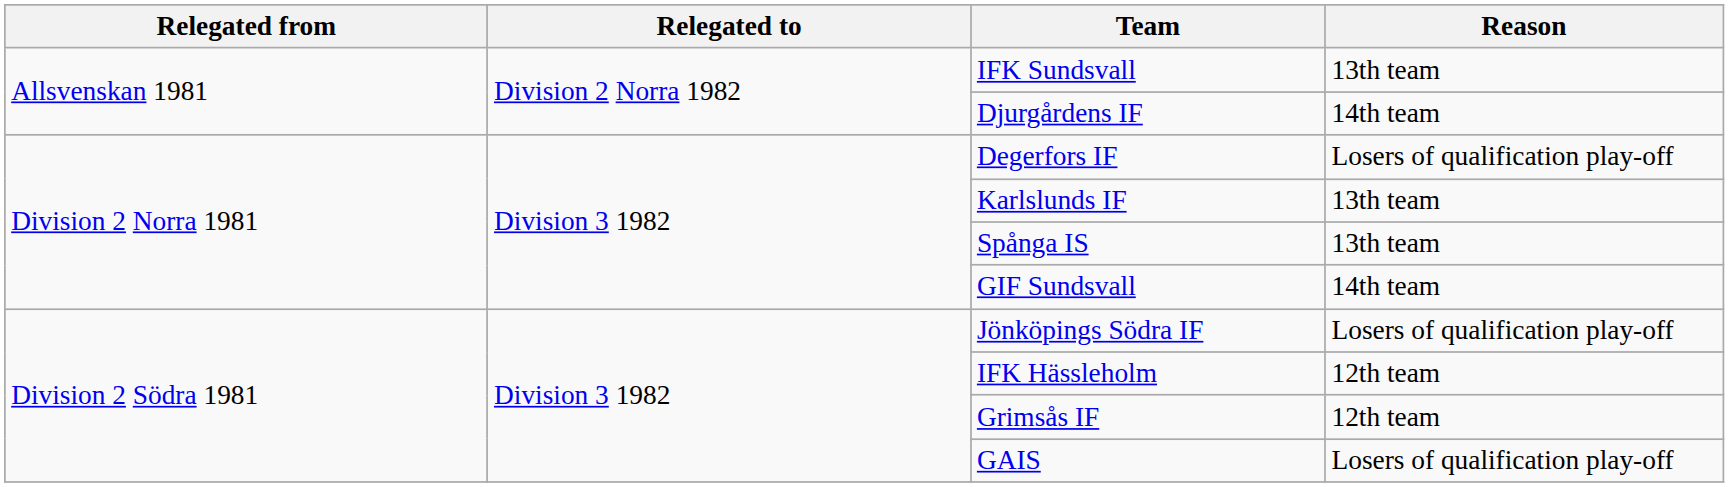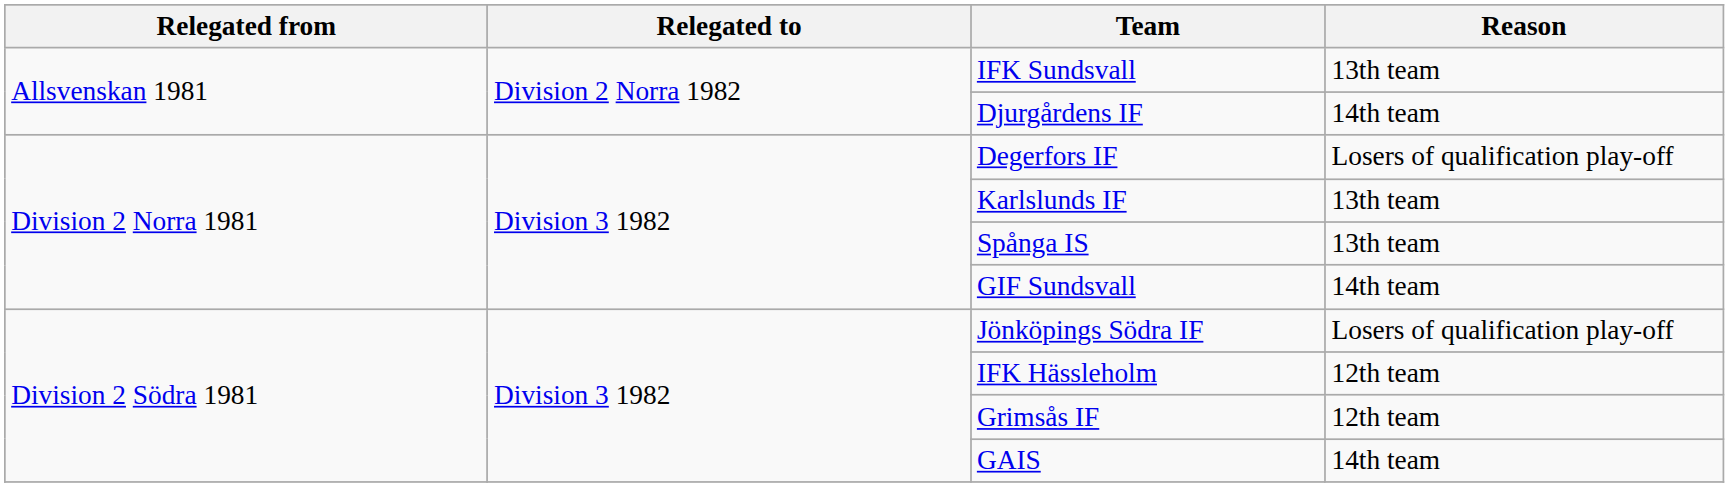 <table class="wikitable" style="text-align: left;">
 <tr>
 <th style="width: 275px;">Relegated from</th>
 <th style="width: 275px;">Relegated to</th>
 <th style="width: 200px;">Team</th>
 <th style="width: 225px;">Reason</th>
 </tr>
 <tr>
 <td rowspan=2><a href='#'>Allsvenskan</a> 1981</td>
 <td rowspan=2><a href='#'>Division 2</a> <a href='#'>Norra</a> 1982</td>
 <td><a href='#'>IFK Sundsvall</a></td>
 <td>13th team</td>
 </tr>
 <tr>
 <td><a href='#'>Djurgårdens IF</a></td>
 <td>14th team</td>
 </tr>
 <tr>
 <td rowspan=4><a href='#'>Division 2</a> <a href='#'>Norra</a> 1981</td>
 <td rowspan=4><a href='#'>Division 3</a> 1982</td>
 <td><a href='#'>Degerfors IF</a></td>
 <td>Losers of qualification play-off</td>
 </tr>
 <tr>
 <td><a href='#'>Karlslunds IF</a></td>
 <td>13th team</td>
 </tr>
 <tr>
 <td><a href='#'>Spånga IS</a></td>
 <td>13th team</td>
 </tr>
 <tr>
 <td><a href='#'>GIF Sundsvall</a></td>
 <td>14th team</td>
 </tr>
 <tr>
 <td rowspan=4><a href='#'>Division 2</a> <a href='#'>Södra</a> 1981</td>
 <td rowspan=4><a href='#'>Division 3</a> 1982</td>
 <td><a href='#'>Jönköpings Södra IF</a></td>
 <td>Losers of qualification play-off</td>
 </tr>
 <tr>
 <td><a href='#'>IFK Hässleholm</a></td>
 <td>12th team</td>
 </tr>
 <tr>
 <td><a href='#'>Grimsås IF</a></td>
 <td>12th team</td>
 </tr>
 <tr>
 <td><a href='#'>GAIS</a></td>
-<td>Losers of qualification play-off</td>
+<td>14th team</td>
 </tr>
 </table>
